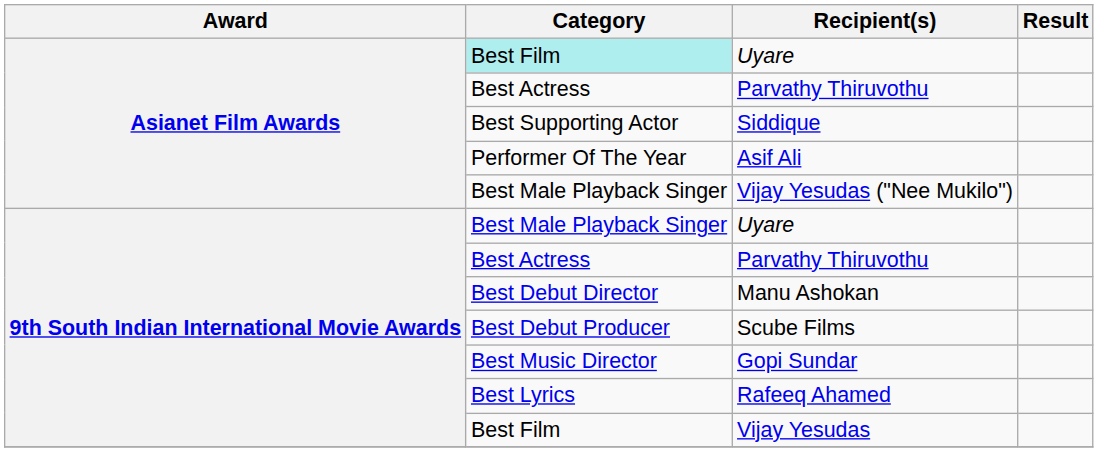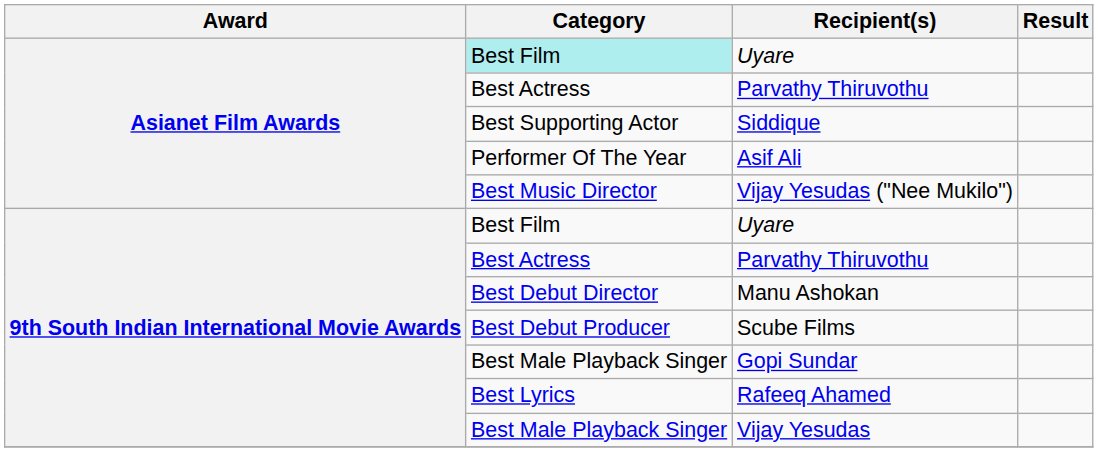 <table class="wikitable sortable">
 <tr>
 <th scope="col">Award</th>
 <th scope="col">Category</th>
 <th scope="col">Recipient(s)</th>
 <th scope="col" class="unsortable">Result</th>
 </tr>
 <tr>
 <th rowspan="5"><a href='#'>Asianet Film Awards</a></th>
 <td style="background: paleturquoise;">Best Film</td>
 <td><em>Uyare</em></td>
 <td></td>
 </tr>
 <tr>
 <td>Best Actress</td>
 <td><a href='#'>Parvathy Thiruvothu</a></td>
 <td></td>
 </tr>
 <tr>
 <td>Best Supporting Actor</td>
 <td><a href='#'>Siddique</a></td>
 <td></td>
 </tr>
 <tr>
 <td>Performer Of The Year</td>
 <td><a href='#'>Asif Ali</a></td>
 <td></td>
 </tr>
 <tr>
-<td>Best Male Playback Singer</td>
+<td><a href='#'>Best Music Director</a></td>
 <td><a href='#'>Vijay Yesudas</a> ("Nee Mukilo")</td>
 <td></td>
 </tr>
 <tr>
 <th rowspan="7"><a href='#'>9th South Indian International Movie Awards</a></th>
-<td><a href='#'>Best Male Playback Singer</a></td>
+<td>Best Film</td>
 <td><em>Uyare</em></td>
 <td></td>
 </tr>
 <tr>
 <td><a href='#'>Best Actress</a></td>
 <td><a href='#'>Parvathy Thiruvothu</a></td>
 <td></td>
 </tr>
 <tr>
 <td><a href='#'>Best Debut Director</a></td>
 <td>Manu Ashokan</td>
 <td></td>
 </tr>
 <tr>
 <td><a href='#'>Best Debut Producer</a></td>
 <td>Scube Films</td>
 <td></td>
 </tr>
 <tr>
-<td><a href='#'>Best Music Director</a></td>
+<td>Best Male Playback Singer</td>
 <td><a href='#'>Gopi Sundar</a></td>
 <td></td>
 </tr>
 <tr>
 <td><a href='#'>Best Lyrics</a></td>
 <td><a href='#'>Rafeeq Ahamed</a></td>
 <td></td>
 </tr>
 <tr>
-<td>Best Film</td>
+<td><a href='#'>Best Male Playback Singer</a></td>
 <td><a href='#'>Vijay Yesudas</a></td>
 <td></td>
 </tr>
 <tr>
 </tr>
 </table>
